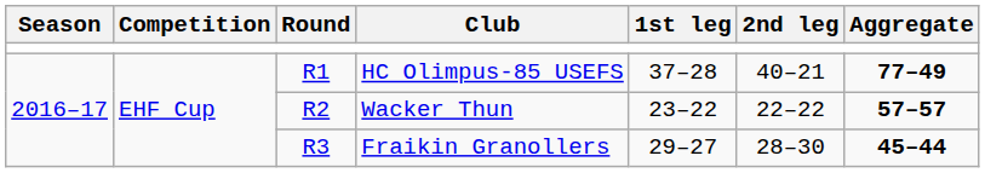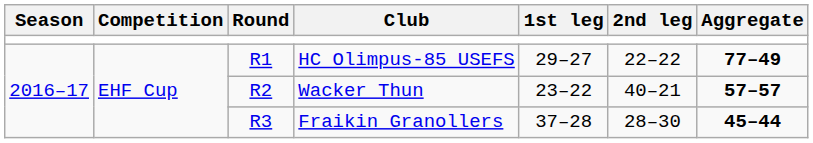 <table class="wikitable">
 <tr>
 <th>Season</th>
 <th>Competition</th>
 <th>Round</th>
 <th>Club</th>
 <th>1st leg</th>
 <th>2nd leg</th>
 <th>Aggregate</th>
 </tr>
 <tr>
 <td colspan="7" bgcolor=white></td>
 </tr>
 <tr>
 <td rowspan="3"><a href='#'>2016–17</a></td>
 <td rowspan="3"><a href='#'>EHF Cup</a></td>
 <td style="text-align:center;"><a href='#'>R1</a></td>
 <td> <a href='#'>HC Olimpus-85 USEFS</a></td>
-<td style="text-align:center;">37–28</td>
-<td style="text-align:center;">40–21</td>
+<td style="text-align:center;">29–27</td>
+<td style="text-align:center;">22–22</td>
 <td style="text-align:center;"><strong>77–49</strong></td>
 </tr>
 <tr>
 <td style="text-align:center;"><a href='#'>R2</a></td>
 <td> <a href='#'>Wacker Thun</a></td>
 <td style="text-align:center;">23–22</td>
-<td style="text-align:center;">22–22</td>
+<td style="text-align:center;">40–21</td>
 <td style="text-align:center;"><strong>57–57</strong></td>
 </tr>
 <tr>
 <td style="text-align:center;"><a href='#'>R3</a></td>
 <td> <a href='#'>Fraikin Granollers</a></td>
-<td style="text-align:center;">29–27</td>
+<td style="text-align:center;">37–28</td>
 <td style="text-align:center;">28–30</td>
 <td style="text-align:center;"><strong>45–44</strong></td>
 </tr>
 </table>
